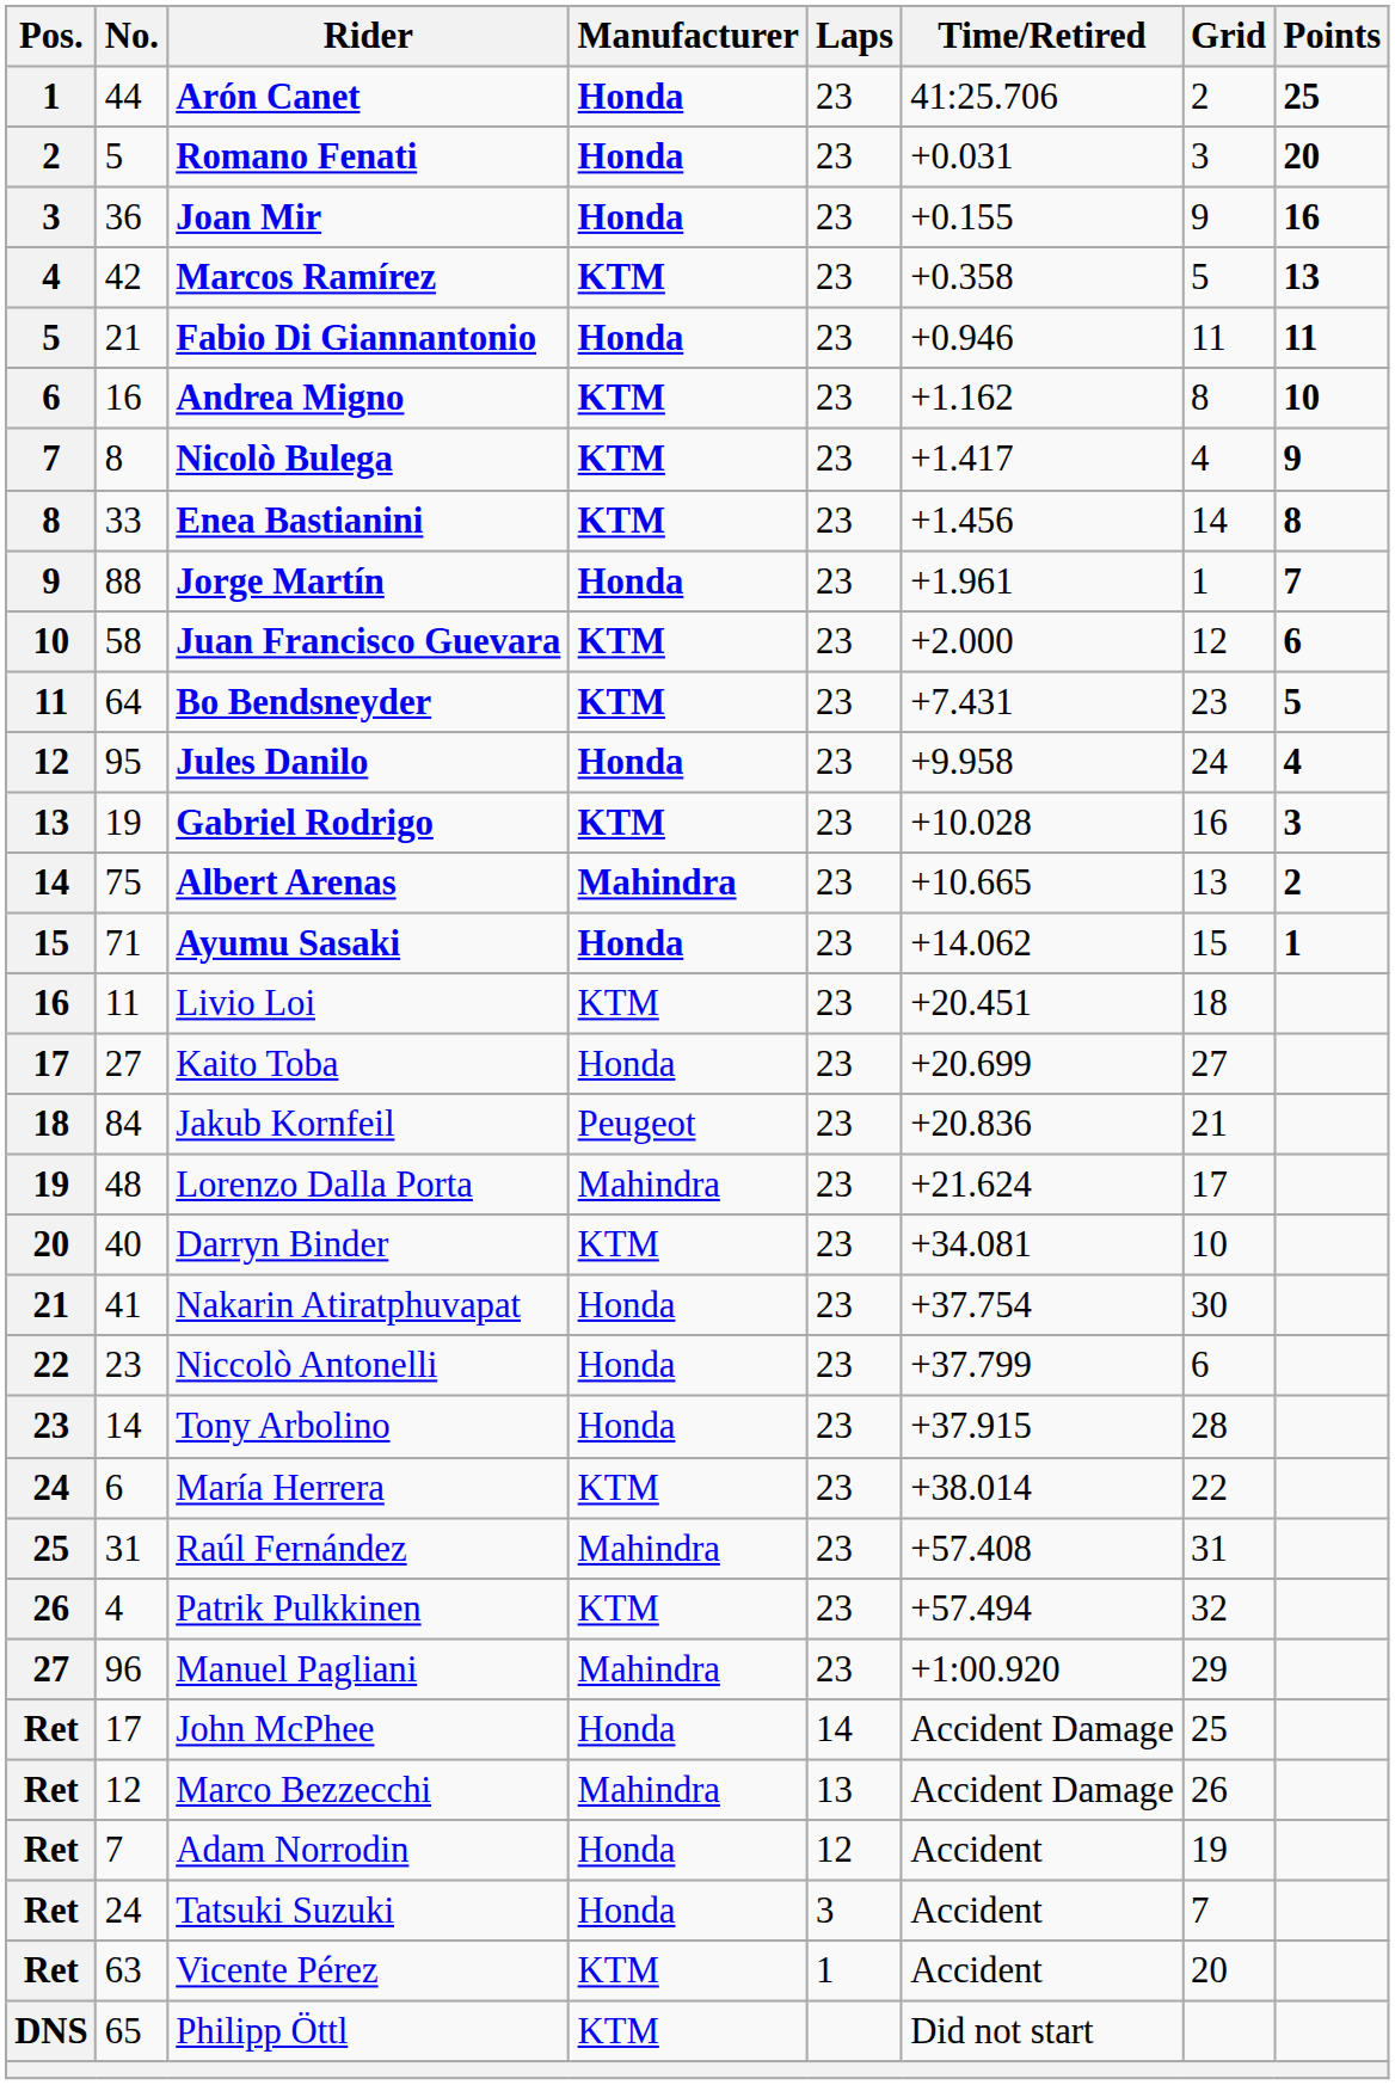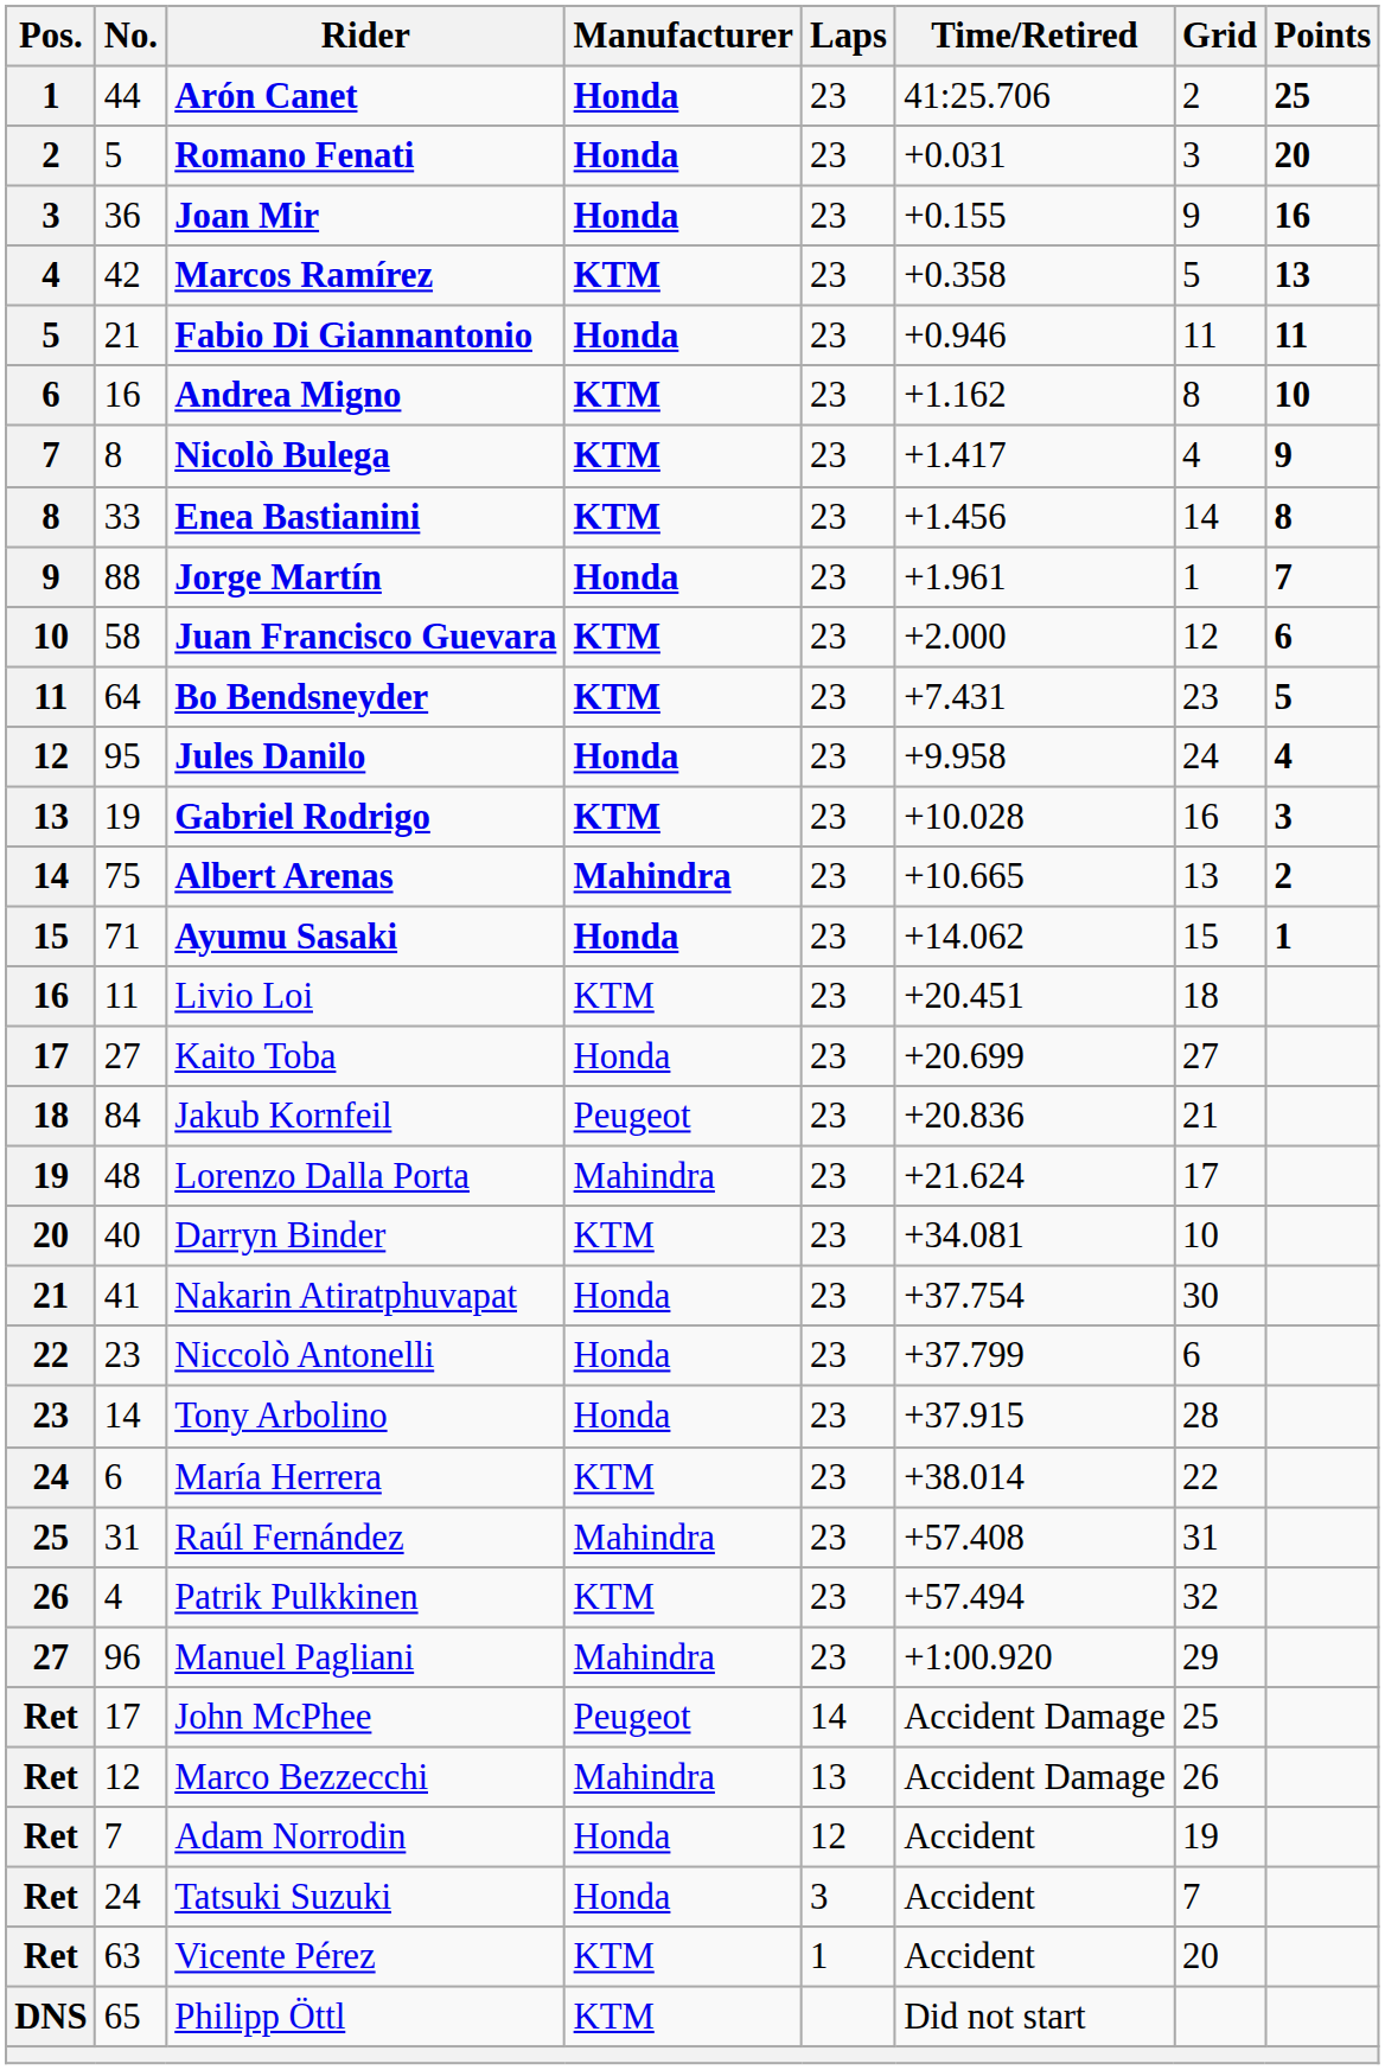 <table class="wikitable" style="font-size: 95%;">
 <tr>
 <th>Pos.</th>
 <th>No.</th>
 <th>Rider</th>
 <th>Manufacturer</th>
 <th>Laps</th>
 <th>Time/Retired</th>
 <th>Grid</th>
 <th>Points</th>
 </tr>
 <tr>
 <th>1</th>
 <td>44</td>
 <td> <strong><a href='#'>Arón Canet</a></strong></td>
 <td><strong><a href='#'>Honda</a></strong></td>
 <td>23</td>
 <td>41:25.706</td>
 <td>2</td>
 <td><strong>25</strong></td>
 </tr>
 <tr>
 <th>2</th>
 <td>5</td>
 <td> <strong><a href='#'>Romano Fenati</a></strong></td>
 <td><strong><a href='#'>Honda</a></strong></td>
 <td>23</td>
 <td>+0.031</td>
 <td>3</td>
 <td><strong>20</strong></td>
 </tr>
 <tr>
 <th>3</th>
 <td>36</td>
 <td> <strong><a href='#'>Joan Mir</a></strong></td>
 <td><strong><a href='#'>Honda</a></strong></td>
 <td>23</td>
 <td>+0.155</td>
 <td>9</td>
 <td><strong>16</strong></td>
 </tr>
 <tr>
 <th>4</th>
 <td>42</td>
 <td> <strong><a href='#'>Marcos Ramírez</a></strong></td>
 <td><strong><a href='#'>KTM</a></strong></td>
 <td>23</td>
 <td>+0.358</td>
 <td>5</td>
 <td><strong>13</strong></td>
 </tr>
 <tr>
 <th>5</th>
 <td>21</td>
 <td> <strong><a href='#'>Fabio Di Giannantonio</a></strong></td>
 <td><strong><a href='#'>Honda</a></strong></td>
 <td>23</td>
 <td>+0.946</td>
 <td>11</td>
 <td><strong>11</strong></td>
 </tr>
 <tr>
 <th>6</th>
 <td>16</td>
 <td> <strong><a href='#'>Andrea Migno</a></strong></td>
 <td><strong><a href='#'>KTM</a></strong></td>
 <td>23</td>
 <td>+1.162</td>
 <td>8</td>
 <td><strong>10</strong></td>
 </tr>
 <tr>
 <th>7</th>
 <td>8</td>
 <td> <strong><a href='#'>Nicolò Bulega</a></strong></td>
 <td><strong><a href='#'>KTM</a></strong></td>
 <td>23</td>
 <td>+1.417</td>
 <td>4</td>
 <td><strong>9</strong></td>
 </tr>
 <tr>
 <th>8</th>
 <td>33</td>
 <td> <strong><a href='#'>Enea Bastianini</a></strong></td>
 <td><strong><a href='#'>KTM</a></strong></td>
 <td>23</td>
 <td>+1.456</td>
 <td>14</td>
 <td><strong>8</strong></td>
 </tr>
 <tr>
 <th>9</th>
 <td>88</td>
 <td> <strong><a href='#'>Jorge Martín</a></strong></td>
 <td><strong><a href='#'>Honda</a></strong></td>
 <td>23</td>
 <td>+1.961</td>
 <td>1</td>
 <td><strong>7</strong></td>
 </tr>
 <tr>
 <th>10</th>
 <td>58</td>
 <td> <strong><a href='#'>Juan Francisco Guevara</a></strong></td>
 <td><strong><a href='#'>KTM</a></strong></td>
 <td>23</td>
 <td>+2.000</td>
 <td>12</td>
 <td><strong>6</strong></td>
 </tr>
 <tr>
 <th>11</th>
 <td>64</td>
 <td> <strong><a href='#'>Bo Bendsneyder</a></strong></td>
 <td><strong><a href='#'>KTM</a></strong></td>
 <td>23</td>
 <td>+7.431</td>
 <td>23</td>
 <td><strong>5</strong></td>
 </tr>
 <tr>
 <th>12</th>
 <td>95</td>
 <td> <strong><a href='#'>Jules Danilo</a></strong></td>
 <td><strong><a href='#'>Honda</a></strong></td>
 <td>23</td>
 <td>+9.958</td>
 <td>24</td>
 <td><strong>4</strong></td>
 </tr>
 <tr>
 <th>13</th>
 <td>19</td>
 <td> <strong><a href='#'>Gabriel Rodrigo</a></strong></td>
 <td><strong><a href='#'>KTM</a></strong></td>
 <td>23</td>
 <td>+10.028</td>
 <td>16</td>
 <td><strong>3</strong></td>
 </tr>
 <tr>
 <th>14</th>
 <td>75</td>
 <td> <strong><a href='#'>Albert Arenas</a></strong></td>
 <td><strong><a href='#'>Mahindra</a></strong></td>
 <td>23</td>
 <td>+10.665</td>
 <td>13</td>
 <td><strong>2</strong></td>
 </tr>
 <tr>
 <th>15</th>
 <td>71</td>
 <td> <strong><a href='#'>Ayumu Sasaki</a></strong></td>
 <td><strong><a href='#'>Honda</a></strong></td>
 <td>23</td>
 <td>+14.062</td>
 <td>15</td>
 <td><strong>1</strong></td>
 </tr>
 <tr>
 <th>16</th>
 <td>11</td>
 <td> <a href='#'>Livio Loi</a></td>
 <td><a href='#'>KTM</a></td>
 <td>23</td>
 <td>+20.451</td>
 <td>18</td>
 <td></td>
 </tr>
 <tr>
 <th>17</th>
 <td>27</td>
 <td> <a href='#'>Kaito Toba</a></td>
 <td><a href='#'>Honda</a></td>
 <td>23</td>
 <td>+20.699</td>
 <td>27</td>
 <td></td>
 </tr>
 <tr>
 <th>18</th>
 <td>84</td>
 <td> <a href='#'>Jakub Kornfeil</a></td>
 <td><a href='#'>Peugeot</a></td>
 <td>23</td>
 <td>+20.836</td>
 <td>21</td>
 <td></td>
 </tr>
 <tr>
 <th>19</th>
 <td>48</td>
 <td> <a href='#'>Lorenzo Dalla Porta</a></td>
 <td><a href='#'>Mahindra</a></td>
 <td>23</td>
 <td>+21.624</td>
 <td>17</td>
 <td></td>
 </tr>
 <tr>
 <th>20</th>
 <td>40</td>
 <td> <a href='#'>Darryn Binder</a></td>
 <td><a href='#'>KTM</a></td>
 <td>23</td>
 <td>+34.081</td>
 <td>10</td>
 <td></td>
 </tr>
 <tr>
 <th>21</th>
 <td>41</td>
 <td> <a href='#'>Nakarin Atiratphuvapat</a></td>
 <td><a href='#'>Honda</a></td>
 <td>23</td>
 <td>+37.754</td>
 <td>30</td>
 <td></td>
 </tr>
 <tr>
 <th>22</th>
 <td>23</td>
 <td> <a href='#'>Niccolò Antonelli</a></td>
 <td><a href='#'>Honda</a></td>
 <td>23</td>
 <td>+37.799</td>
 <td>6</td>
 <td></td>
 </tr>
 <tr>
 <th>23</th>
 <td>14</td>
 <td> <a href='#'>Tony Arbolino</a></td>
 <td><a href='#'>Honda</a></td>
 <td>23</td>
 <td>+37.915</td>
 <td>28</td>
 <td></td>
 </tr>
 <tr>
 <th>24</th>
 <td>6</td>
 <td> <a href='#'>María Herrera</a></td>
 <td><a href='#'>KTM</a></td>
 <td>23</td>
 <td>+38.014</td>
 <td>22</td>
 <td></td>
 </tr>
 <tr>
 <th>25</th>
 <td>31</td>
 <td> <a href='#'>Raúl Fernández</a></td>
 <td><a href='#'>Mahindra</a></td>
 <td>23</td>
 <td>+57.408</td>
 <td>31</td>
 <td></td>
 </tr>
 <tr>
 <th>26</th>
 <td>4</td>
 <td> <a href='#'>Patrik Pulkkinen</a></td>
 <td><a href='#'>KTM</a></td>
 <td>23</td>
 <td>+57.494</td>
 <td>32</td>
 <td></td>
 </tr>
 <tr>
 <th>27</th>
 <td>96</td>
 <td> <a href='#'>Manuel Pagliani</a></td>
 <td><a href='#'>Mahindra</a></td>
 <td>23</td>
 <td>+1:00.920</td>
 <td>29</td>
 <td></td>
 </tr>
 <tr>
 <th>Ret</th>
 <td>17</td>
 <td> <a href='#'>John McPhee</a></td>
-<td><a href='#'>Honda</a></td>
+<td><a href='#'>Peugeot</a></td>
 <td>14</td>
 <td>Accident Damage</td>
 <td>25</td>
 <td></td>
 </tr>
 <tr>
 <th>Ret</th>
 <td>12</td>
 <td> <a href='#'>Marco Bezzecchi</a></td>
 <td><a href='#'>Mahindra</a></td>
 <td>13</td>
 <td>Accident Damage</td>
 <td>26</td>
 <td></td>
 </tr>
 <tr>
 <th>Ret</th>
 <td>7</td>
 <td> <a href='#'>Adam Norrodin</a></td>
 <td><a href='#'>Honda</a></td>
 <td>12</td>
 <td>Accident</td>
 <td>19</td>
 <td></td>
 </tr>
 <tr>
 <th>Ret</th>
 <td>24</td>
 <td> <a href='#'>Tatsuki Suzuki</a></td>
 <td><a href='#'>Honda</a></td>
 <td>3</td>
 <td>Accident</td>
 <td>7</td>
 <td></td>
 </tr>
 <tr>
 <th>Ret</th>
 <td>63</td>
 <td> <a href='#'>Vicente Pérez</a></td>
 <td><a href='#'>KTM</a></td>
 <td>1</td>
 <td>Accident</td>
 <td>20</td>
 <td></td>
 </tr>
 <tr>
 <th>DNS</th>
 <td>65</td>
 <td> <a href='#'>Philipp Öttl</a></td>
 <td><a href='#'>KTM</a></td>
 <td></td>
 <td>Did not start</td>
 <td></td>
 <td></td>
 </tr>
 <tr>
 <th colspan=8></th>
 </tr>
 </table>
